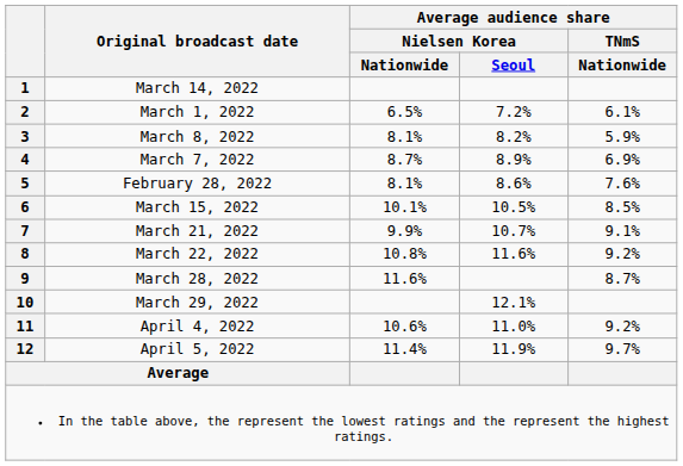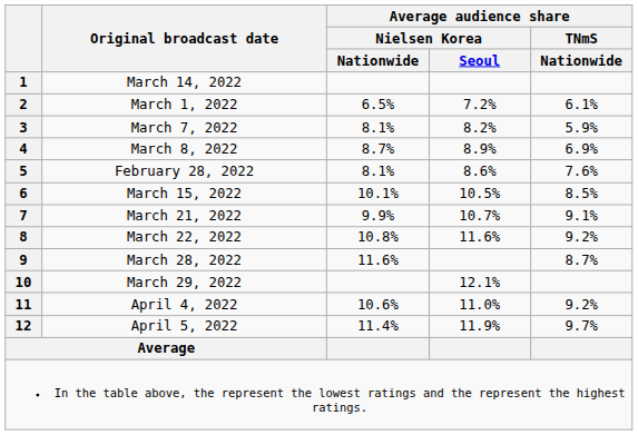 <table class="wikitable" style="text-align:center; max-width:600px; margin-left:auto; margin-right:auto">
 <tr>
 <th scope="col" rowspan="3"></th>
 <th scope="col" rowspan="3">Original broadcast date</th>
 <th scope="col" colspan="3">Average audience share</th>
 </tr>
 <tr>
 <th scope="col" colspan="2">Nielsen Korea</th>
 <th scope="col">TNmS</th>
 </tr>
 <tr>
 <th scope="col" style="width:7em">Nationwide</th>
 <th scope="col" style="width:7em"><a href='#'>Seoul</a></th>
 <th scope="col" style="width:7em">Nationwide</th>
 </tr>
 <tr>
 <th scope="col">1</th>
 <td>March 14, 2022</td>
 <td><strong></strong> </td>
 <td><strong></strong> </td>
 <td><strong></strong> </td>
 </tr>
 <tr>
 <th scope="col">2</th>
 <td>March 1, 2022</td>
 <td>6.5% </td>
 <td>7.2% </td>
 <td>6.1% </td>
 </tr>
 <tr>
 <th scope="col">3</th>
-<td>March 8, 2022</td>
+<td>March 7, 2022</td>
 <td>8.1% </td>
 <td>8.2% </td>
 <td>5.9% </td>
 </tr>
 <tr>
 <th scope="col">4</th>
-<td>March 7, 2022</td>
+<td>March 8, 2022</td>
 <td>8.7% </td>
 <td>8.9%</td>
 <td>6.9% </td>
 </tr>
 <tr>
 <th scope="col">5</th>
 <td>February 28, 2022</td>
 <td>8.1% </td>
 <td>8.6% </td>
 <td>7.6% </td>
 </tr>
 <tr>
 <th scope="col">6</th>
 <td>March 15, 2022</td>
 <td>10.1% </td>
 <td>10.5% </td>
 <td>8.5% </td>
 </tr>
 <tr>
 <th scope="col">7</th>
 <td>March 21, 2022</td>
 <td>9.9% </td>
 <td>10.7% </td>
 <td>9.1% </td>
 </tr>
 <tr>
 <th scope="col">8</th>
 <td>March 22, 2022</td>
 <td>10.8% </td>
 <td>11.6% </td>
 <td>9.2% </td>
 </tr>
 <tr>
 <th scope="col">9</th>
 <td>March 28, 2022</td>
 <td>11.6% </td>
 <td><strong></strong> </td>
 <td>8.7% </td>
 </tr>
 <tr>
 <th scope="col">10</th>
 <td>March 29, 2022</td>
 <td><strong></strong> </td>
 <td>12.1% </td>
 <td><strong></strong> </td>
 </tr>
 <tr>
 <th scope="col">11</th>
 <td>April 4, 2022</td>
 <td>10.6% </td>
 <td>11.0% </td>
 <td>9.2% </td>
 </tr>
 <tr>
 <th scope="col">12</th>
 <td>April 5, 2022</td>
 <td>11.4% </td>
 <td>11.9% </td>
 <td>9.7% </td>
 </tr>
 <tr>
 <th scope="col" colspan="2">Average</th>
 <th scope="col"></th>
 <th scope="col"></th>
 <th scope="col"></th>
 </tr>
 <tr>
 <td colspan="6" style="font-size:85%"><br><ul><li>In the table above, the <strong></strong> represent the lowest ratings and the <strong></strong> represent the highest ratings.</li></ul></td>
 </tr>
 </table>
